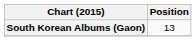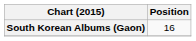 <table class="wikitable plainrowheaders" style="text-align:center;">
 <tr>
 <th>Chart (2015)</th>
 <th>Position</th>
 </tr>
 <tr>
 <th scope="row">South Korean Albums (Gaon)</th>
-<td>13</td>
+<td>16</td>
 </tr>
 <tr>
 </tr>
 </table>
